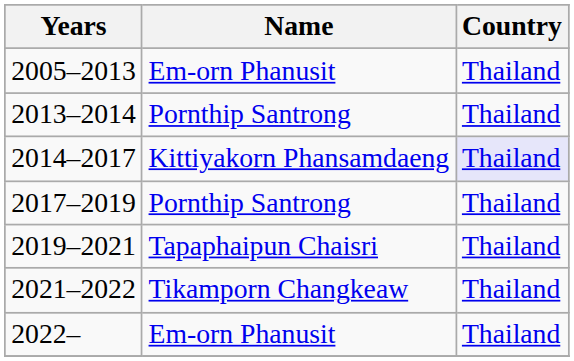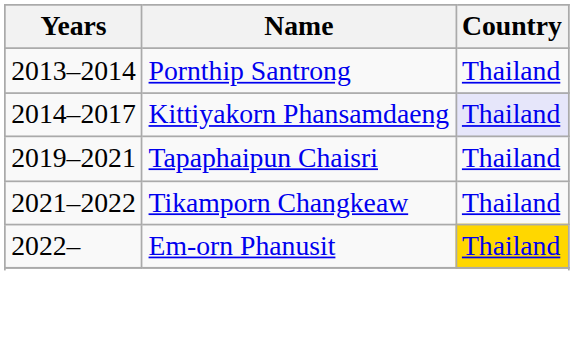 <table class="wikitable">
 <tr>
 <th>Years</th>
 <th>Name</th>
 <th>Country</th>
-</tr>
-<tr style="text-align:left;">
-<td>2005–2013</td>
-<td><a href='#'>Em-orn Phanusit</a></td>
-<td> <a href='#'>Thailand</a></td>
 </tr>
 <tr style="text-align:left;">
 <td>2013–2014</td>
 <td><a href='#'>Pornthip Santrong</a></td>
 <td> <a href='#'>Thailand</a></td>
 </tr>
 <tr style="text-align:left;">
 <td>2014–2017</td>
 <td><a href='#'>Kittiyakorn Phansamdaeng</a></td>
 <td style="background: lavender;"> <a href='#'>Thailand</a></td>
-</tr>
-<tr style="text-align:left;">
-<td>2017–2019</td>
-<td><a href='#'>Pornthip Santrong</a></td>
-<td> <a href='#'>Thailand</a></td>
 </tr>
 <tr style="text-align:left;">
 <td>2019–2021</td>
 <td><a href='#'>Tapaphaipun Chaisri</a></td>
 <td> <a href='#'>Thailand</a></td>
 </tr>
 <tr style="text-align:left;">
 <td>2021–2022</td>
 <td><a href='#'>Tikamporn Changkeaw</a></td>
 <td> <a href='#'>Thailand</a></td>
 </tr>
 <tr style="text-align:left;">
 <td>2022–</td>
 <td><a href='#'>Em-orn Phanusit</a></td>
-<td> <a href='#'>Thailand</a></td>
+<td style="background: gold;"> <a href='#'>Thailand</a></td>
 </tr>
 <tr>
 </tr>
 <tr>
 </tr>
 </table>
